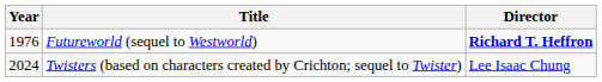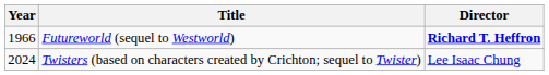 <table class="wikitable">
 <tr>
 <th>Year</th>
 <th>Title</th>
 <th>Director</th>
 </tr>
 <tr>
-<td>1976</td>
+<td>1966</td>
 <td><em><a href='#'>Futureworld</a></em>  (sequel to <em><a href='#'>Westworld</a></em>)</td>
 <td><strong><a href='#'>Richard T. Heffron</a></strong></td>
 </tr>
 <tr>
 <td>2024</td>
 <td><em><a href='#'>Twisters</a></em> (based on characters created by Crichton; sequel to <em><a href='#'>Twister</a></em>)</td>
 <td><a href='#'>Lee Isaac Chung</a></td>
 </tr>
 </table>
